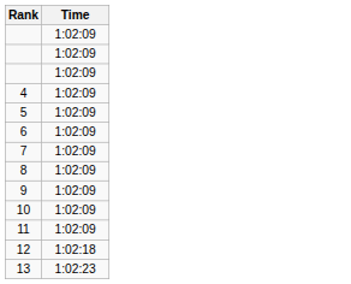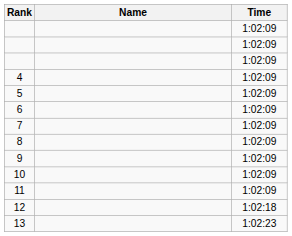 <table class=wikitable style="text-align:center">
 <tr>
 <th width=40>Rank</th>
+<th width=300>Name</th>
 <th width=80>Time</th>
 </tr>
 <tr>
 <td></td>
+<td style="text-align:left"></td>
 <td>1:02:09</td>
 </tr>
 <tr>
 <td></td>
+<td style="text-align:left"></td>
 <td>1:02:09</td>
 </tr>
 <tr>
 <td></td>
+<td style="text-align:left"></td>
 <td>1:02:09</td>
 </tr>
 <tr>
 <td>4</td>
+<td style="text-align:left"></td>
 <td>1:02:09</td>
 </tr>
 <tr>
 <td>5</td>
+<td style="text-align:left"></td>
 <td>1:02:09</td>
 </tr>
 <tr>
 <td>6</td>
+<td style="text-align:left"></td>
 <td>1:02:09</td>
 </tr>
 <tr>
 <td>7</td>
+<td style="text-align:left"></td>
 <td>1:02:09</td>
 </tr>
 <tr>
 <td>8</td>
+<td style="text-align:left"></td>
 <td>1:02:09</td>
 </tr>
 <tr>
 <td>9</td>
+<td style="text-align:left"></td>
 <td>1:02:09</td>
 </tr>
 <tr>
 <td>10</td>
+<td style="text-align:left"></td>
 <td>1:02:09</td>
 </tr>
 <tr>
 <td>11</td>
+<td style="text-align:left"></td>
 <td>1:02:09</td>
 </tr>
 <tr>
 <td>12</td>
+<td style="text-align:left"></td>
 <td>1:02:18</td>
 </tr>
 <tr>
 <td>13</td>
+<td style="text-align:left"></td>
 <td>1:02:23</td>
 </tr>
 </table>
